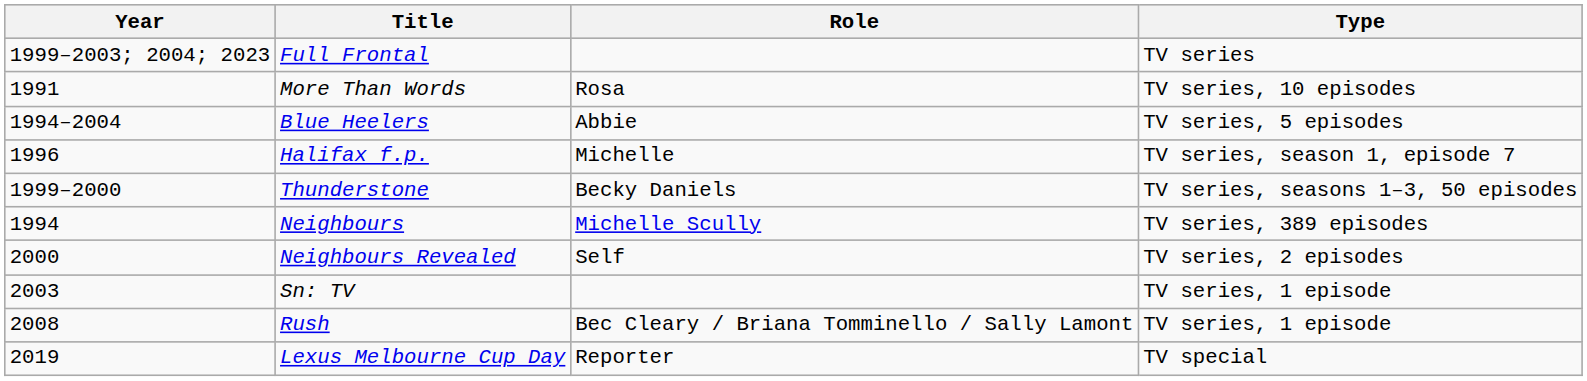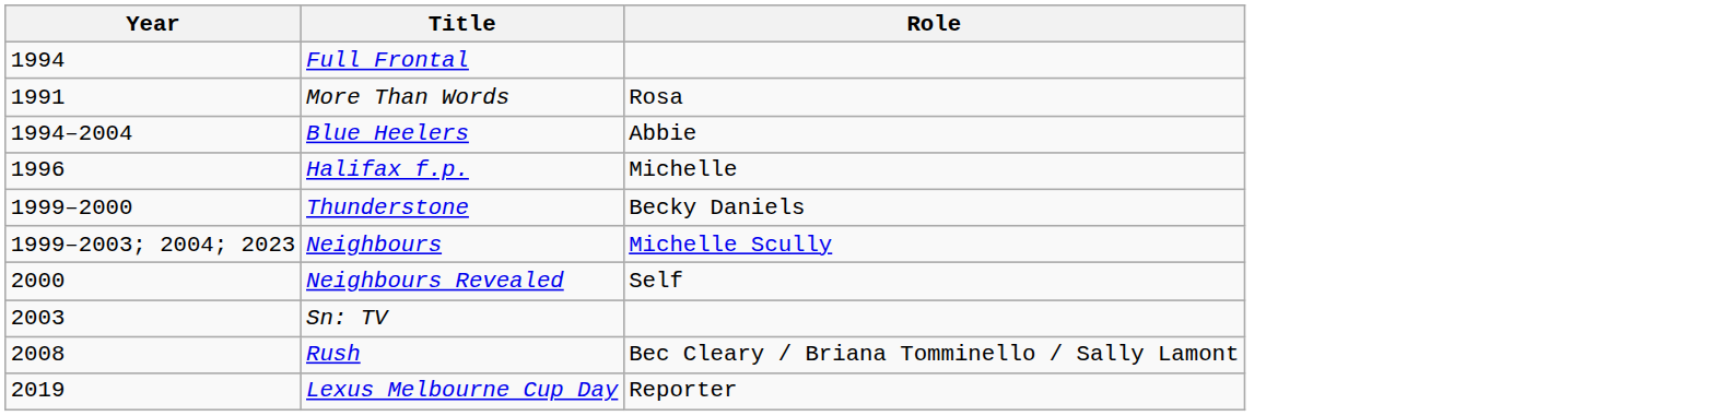 <table class="wikitable">
 <tr>
 <th>Year</th>
 <th>Title</th>
 <th>Role</th>
-<th>Type</th>
 </tr>
 <tr>
-<td>1999–2003; 2004; 2023</td>
+<td>1994</td>
 <td><em><a href='#'>Full Frontal</a></em></td>
 <td></td>
-<td>TV series</td>
 </tr>
 <tr>
 <td>1991</td>
 <td><em>More Than Words</em></td>
 <td>Rosa</td>
-<td>TV series, 10 episodes</td>
 </tr>
 <tr>
 <td>1994–2004</td>
 <td><em><a href='#'>Blue Heelers</a></em></td>
 <td>Abbie</td>
-<td>TV series, 5 episodes</td>
 </tr>
 <tr>
 <td>1996</td>
 <td><em><a href='#'>Halifax f.p.</a></em></td>
 <td>Michelle</td>
-<td>TV series, season 1, episode 7</td>
 </tr>
 <tr>
 <td>1999–2000</td>
 <td><em><a href='#'>Thunderstone</a></em></td>
 <td>Becky Daniels</td>
-<td>TV series, seasons 1–3, 50 episodes</td>
 </tr>
 <tr>
-<td>1994</td>
+<td>1999–2003; 2004; 2023</td>
 <td><em><a href='#'>Neighbours</a></em></td>
 <td><a href='#'>Michelle Scully</a></td>
-<td>TV series, 389 episodes</td>
 </tr>
 <tr>
 <td>2000</td>
 <td><em><a href='#'>Neighbours Revealed</a></em></td>
 <td>Self</td>
-<td>TV series, 2 episodes</td>
 </tr>
 <tr>
 <td>2003</td>
 <td><em>Sn: TV</em></td>
 <td></td>
-<td>TV series, 1 episode</td>
 </tr>
 <tr>
 <td>2008</td>
 <td><em><a href='#'>Rush</a></em></td>
 <td>Bec Cleary / Briana Tomminello / Sally Lamont</td>
-<td>TV series, 1 episode</td>
 </tr>
 <tr>
 <td>2019</td>
 <td><em><a href='#'>Lexus Melbourne Cup Day</a></em></td>
 <td>Reporter</td>
-<td>TV special</td>
 </tr>
 </table>
